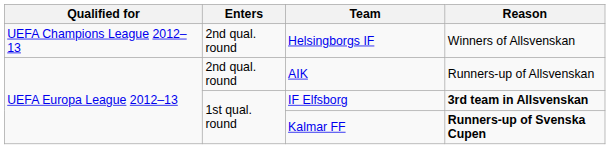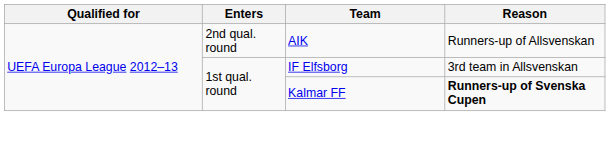 <table class="wikitable">
 <tr>
 <th style="width: 250px;">Qualified for</th>
 <th style="width: 100px;">Enters</th>
 <th style="width: 200px;">Team</th>
 <th style="width: 200px;">Reason</th>
-</tr>
-<tr>
-<td><a href='#'>UEFA Champions League</a> <a href='#'>2012–13</a></td>
-<td>2nd qual. round</td>
-<td><a href='#'>Helsingborgs IF</a></td>
-<td>Winners of Allsvenskan</td>
 </tr>
 <tr>
 <td rowspan="3"><a href='#'>UEFA Europa League</a> <a href='#'>2012–13</a></td>
 <td>2nd qual. round</td>
 <td><a href='#'>AIK</a></td>
 <td>Runners-up of Allsvenskan</td>
 </tr>
 <tr>
 <td rowspan="2">1st qual. round</td>
 <td><a href='#'>IF Elfsborg</a></td>
-<td><strong>3rd team in Allsvenskan</strong></td>
+<td>3rd team in Allsvenskan</td>
 </tr>
 <tr>
 <td><a href='#'>Kalmar FF</a></td>
 <td><strong>Runners-up of Svenska Cupen</strong></td>
 </tr>
 </table>
